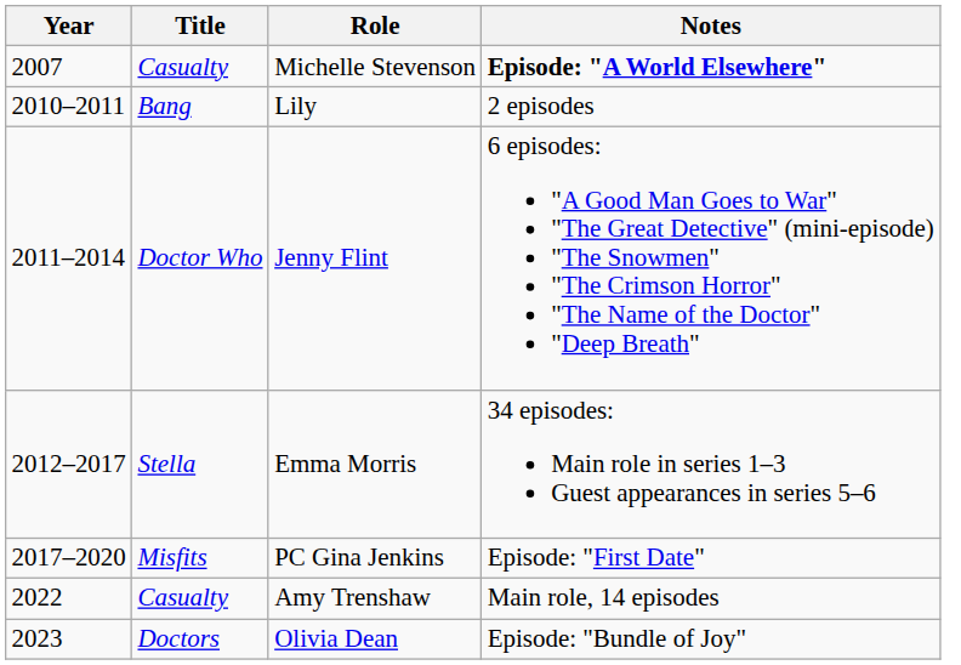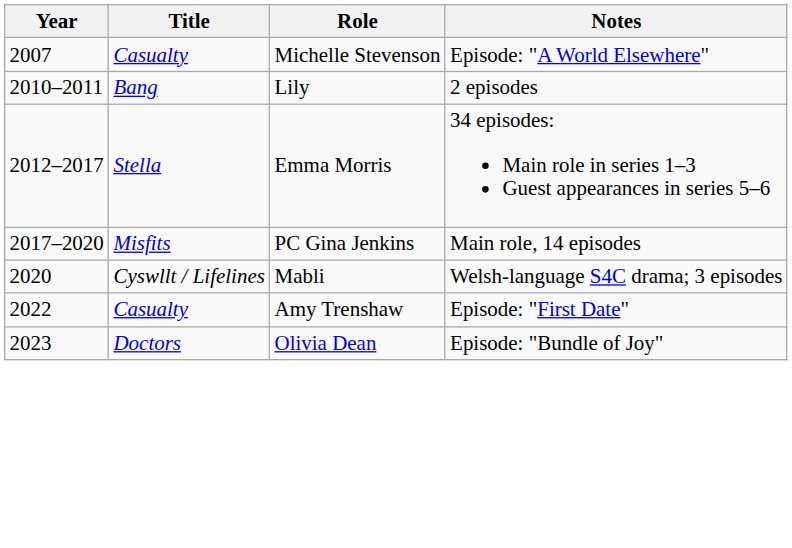 <table class="wikitable sortable">
 <tr>
 <th>Year</th>
 <th>Title</th>
 <th>Role</th>
 <th class="unsortable">Notes</th>
 </tr>
 <tr>
 <td>2007</td>
 <td><em><a href='#'>Casualty</a></em></td>
 <td>Michelle Stevenson</td>
-<td><strong>Episode: "<a href='#'>A World Elsewhere</a>"</strong></td>
+<td>Episode: "<a href='#'>A World Elsewhere</a>"</td>
 </tr>
 <tr>
 <td>2010–2011</td>
 <td><em><a href='#'>Bang</a></em></td>
 <td>Lily</td>
 <td>2 episodes</td>
-</tr>
-<tr>
-<td>2011–2014</td>
-<td><em><a href='#'>Doctor Who</a></em></td>
-<td><a href='#'>Jenny Flint</a></td>
-<td>6 episodes:<br><ul><li>"<a href='#'>A Good Man Goes to War</a>"</li><li>"<a href='#'>The Great Detective</a>" (mini-episode)</li><li>"<a href='#'>The Snowmen</a>"</li><li>"<a href='#'>The Crimson Horror</a>"</li><li>"<a href='#'>The Name of the Doctor</a>"</li><li>"<a href='#'>Deep Breath</a>"</li></ul></td>
 </tr>
 <tr>
 <td>2012–2017</td>
 <td><em><a href='#'>Stella</a></em></td>
 <td>Emma Morris</td>
 <td>34 episodes:<br><ul><li>Main role in series 1–3</li><li>Guest appearances in series 5–6</li></ul></td>
 </tr>
 <tr>
 <td>2017–2020</td>
 <td><em><a href='#'>Misfits</a></em></td>
 <td>PC Gina Jenkins</td>
-<td>Episode: "<a href='#'>First Date</a>"</td>
+<td>Main role, 14 episodes</td>
+</tr>
+<tr>
+<td>2020</td>
+<td><em>Cyswllt / Lifelines</em></td>
+<td>Mabli</td>
+<td>Welsh-language <a href='#'>S4C</a> drama; 3 episodes</td>
 </tr>
 <tr>
 <td>2022</td>
 <td><em><a href='#'>Casualty</a></em></td>
 <td>Amy Trenshaw</td>
-<td>Main role, 14 episodes</td>
+<td>Episode: "<a href='#'>First Date</a>"</td>
 </tr>
 <tr>
 <td>2023</td>
 <td><em><a href='#'>Doctors</a></em></td>
 <td><a href='#'>Olivia Dean</a></td>
 <td>Episode: "Bundle of Joy"</td>
 </tr>
 </table>
